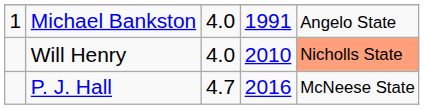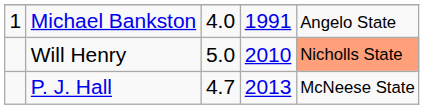 <table class="wikitable">
 <tr>
 </tr>
 <tr>
 <td>1</td>
 <td><a href='#'>Michael Bankston</a></td>
 <td>4.0</td>
 <td><a href='#'>1991</a></td>
 <td style="font-size:80%;">Angelo State</td>
 </tr>
 <tr>
 <td></td>
 <td>Will Henry</td>
-<td>4.0</td>
+<td>5.0</td>
 <td><a href='#'>2010</a></td>
 <td style="background: lightsalmon; font-size:80%;">Nicholls State</td>
 </tr>
 <tr>
 <td></td>
 <td><a href='#'>P. J. Hall</a></td>
 <td>4.7</td>
-<td><a href='#'>2016</a></td>
+<td><a href='#'>2013</a></td>
 <td style="font-size:80%;">McNeese State</td>
 </tr>
 </table>
